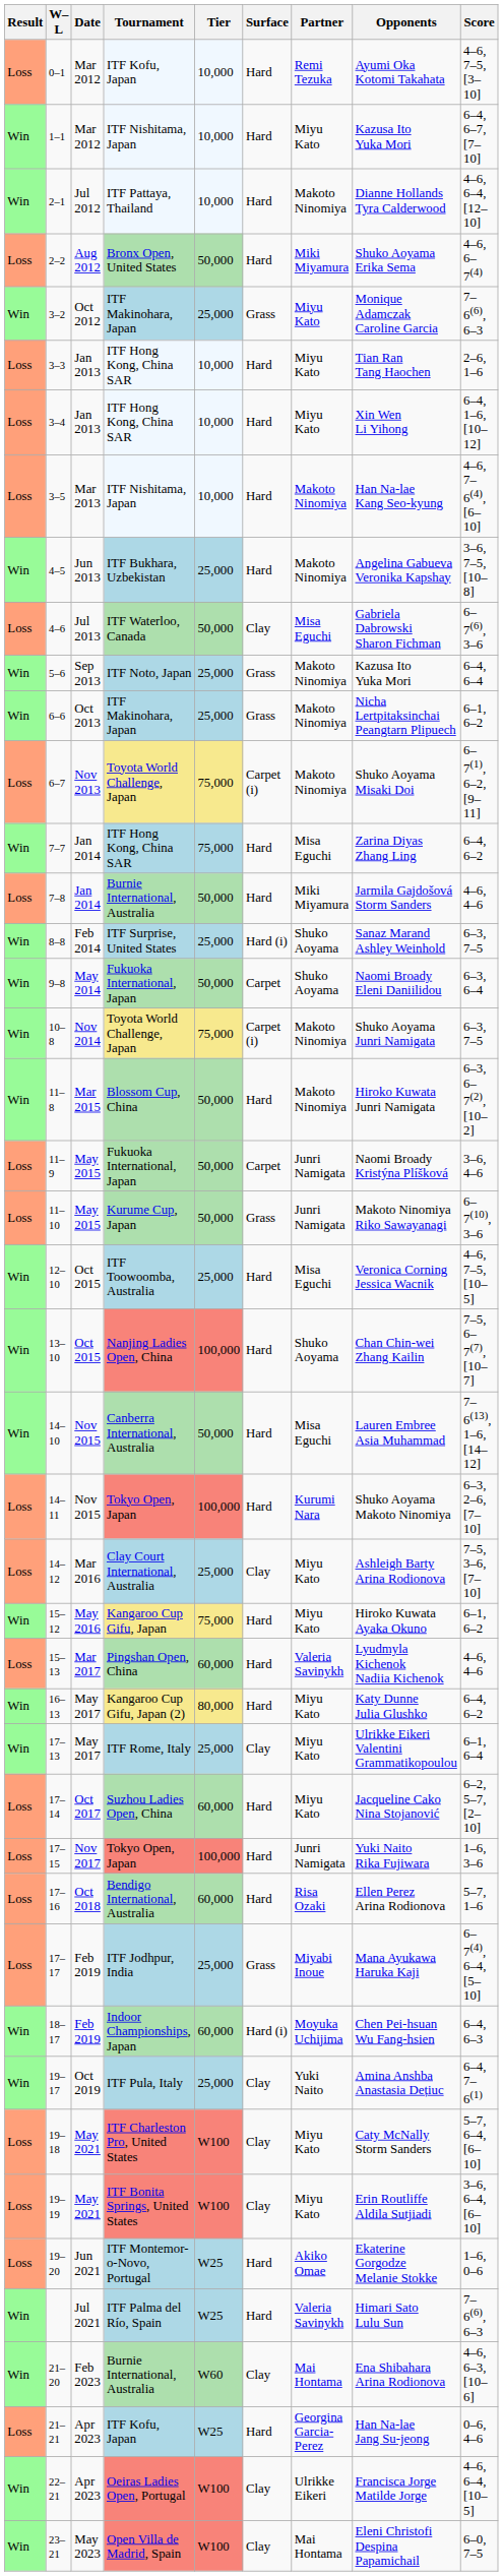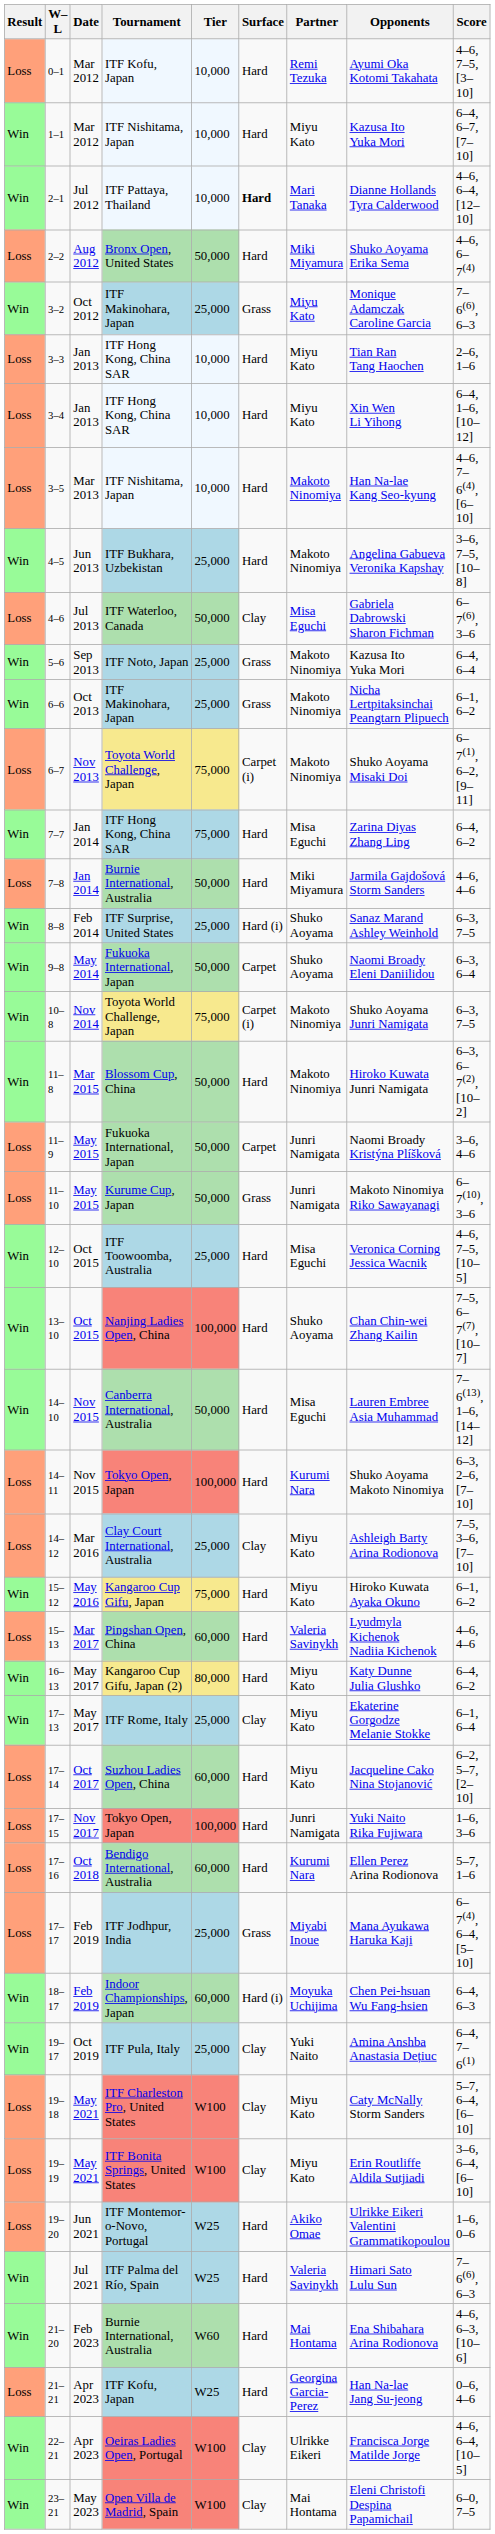 <table class="sortable wikitable">
 <tr>
 <th>Result</th>
 <th class="unsortable">W–L</th>
 <th>Date</th>
 <th>Tournament</th>
 <th>Tier</th>
 <th>Surface</th>
 <th>Partner</th>
 <th>Opponents</th>
 <th class="unsortable">Score</th>
 </tr>
 <tr>
 <td style="background:#ffa07a;">Loss</td>
 <td><small>0–1</small></td>
 <td>Mar 2012</td>
 <td style="background:#f0f8ff;">ITF Kofu, Japan</td>
 <td style="background:#f0f8ff;">10,000</td>
 <td>Hard</td>
 <td> <a href='#'>Remi Tezuka</a></td>
 <td> <a href='#'>Ayumi Oka</a> <br>  <a href='#'>Kotomi Takahata</a></td>
 <td>4–6, 7–5, [3–10]</td>
 </tr>
 <tr>
 <td style="background:#98fb98;">Win</td>
 <td><small>1–1</small></td>
 <td>Mar 2012</td>
 <td style="background:#f0f8ff;">ITF Nishitama, Japan</td>
 <td style="background:#f0f8ff;">10,000</td>
 <td>Hard</td>
 <td> Miyu Kato</td>
 <td> <a href='#'>Kazusa Ito</a> <br>  <a href='#'>Yuka Mori</a></td>
 <td>6–4, 6–7, [7–10]</td>
 </tr>
 <tr>
 <td style="background:#98fb98;">Win</td>
 <td><small>2–1</small></td>
 <td>Jul 2012</td>
 <td style="background:#f0f8ff;">ITF Pattaya, Thailand</td>
 <td style="background:#f0f8ff;">10,000</td>
-<td>Hard</td>
-<td> Makoto Ninomiya</td>
+<td><strong>Hard</strong></td>
+<td> <a href='#'>Mari Tanaka</a></td>
 <td> <a href='#'>Dianne Hollands</a> <br>  <a href='#'>Tyra Calderwood</a></td>
 <td>4–6, 6–4, [12–10]</td>
 </tr>
 <tr>
 <td style="background:#ffa07a;">Loss</td>
 <td><small>2–2</small></td>
 <td><a href='#'>Aug 2012</a></td>
 <td style="background:#addfad;"><a href='#'>Bronx Open</a>, United States</td>
 <td style="background:#addfad;">50,000</td>
 <td>Hard</td>
 <td> <a href='#'>Miki Miyamura</a></td>
 <td> <a href='#'>Shuko Aoyama</a> <br>  <a href='#'>Erika Sema</a></td>
 <td>4–6, 6–7<sup>(4)</sup></td>
 </tr>
 <tr>
 <td style="background:#98fb98;">Win</td>
 <td><small>3–2</small></td>
 <td>Oct 2012</td>
 <td style="background:lightblue;">ITF Makinohara, Japan</td>
 <td style="background:lightblue;">25,000</td>
 <td>Grass</td>
 <td> <a href='#'>Miyu Kato</a></td>
 <td> <a href='#'>Monique Adamczak</a> <br>  <a href='#'>Caroline Garcia</a></td>
 <td>7–6<sup>(6)</sup>, 6–3</td>
 </tr>
 <tr>
 <td style="background:#ffa07a;">Loss</td>
 <td><small>3–3</small></td>
 <td>Jan 2013</td>
 <td style="background:#f0f8ff;">ITF Hong Kong, China SAR</td>
 <td style="background:#f0f8ff;">10,000</td>
 <td>Hard</td>
 <td> Miyu Kato</td>
 <td> <a href='#'>Tian Ran</a> <br>  <a href='#'>Tang Haochen</a></td>
 <td>2–6, 1–6</td>
 </tr>
 <tr>
 <td style="background:#ffa07a;">Loss</td>
 <td><small>3–4</small></td>
 <td>Jan 2013</td>
 <td style="background:#f0f8ff;">ITF Hong Kong, China SAR</td>
 <td style="background:#f0f8ff;">10,000</td>
 <td>Hard</td>
 <td> Miyu Kato</td>
 <td> <a href='#'>Xin Wen</a> <br>  <a href='#'>Li Yihong</a></td>
 <td>6–4, 1–6, [10–12]</td>
 </tr>
 <tr>
 <td style="background:#ffa07a;">Loss</td>
 <td><small>3–5</small></td>
 <td>Mar 2013</td>
 <td style="background:#f0f8ff;">ITF Nishitama, Japan</td>
 <td style="background:#f0f8ff;">10,000</td>
 <td>Hard</td>
 <td> <a href='#'>Makoto Ninomiya</a></td>
 <td> <a href='#'>Han Na-lae</a> <br>  <a href='#'>Kang Seo-kyung</a></td>
 <td>4–6, 7–6<sup>(4)</sup>, [6–10]</td>
 </tr>
 <tr>
 <td style="background:#98fb98;">Win</td>
 <td><small>4–5</small></td>
 <td>Jun 2013</td>
 <td style="background:lightblue;">ITF Bukhara, Uzbekistan</td>
 <td style="background:lightblue;">25,000</td>
 <td>Hard</td>
 <td> Makoto Ninomiya</td>
 <td> <a href='#'>Angelina Gabueva</a> <br>  <a href='#'>Veronika Kapshay</a></td>
 <td>3–6, 7–5, [10–8]</td>
 </tr>
 <tr>
 <td style="background:#ffa07a;">Loss</td>
 <td><small>4–6</small></td>
 <td>Jul 2013</td>
 <td style="background:#addfad;">ITF Waterloo, Canada</td>
 <td style="background:#addfad;">50,000</td>
 <td>Clay</td>
 <td> <a href='#'>Misa Eguchi</a></td>
 <td> <a href='#'>Gabriela Dabrowski</a> <br>  <a href='#'>Sharon Fichman</a></td>
 <td>6–7<sup>(6)</sup>, 3–6</td>
 </tr>
 <tr>
 <td style="background:#98fb98;">Win</td>
 <td><small>5–6</small></td>
 <td>Sep 2013</td>
 <td style="background:lightblue;">ITF Noto, Japan</td>
 <td style="background:lightblue;">25,000</td>
 <td>Grass</td>
 <td> Makoto Ninomiya</td>
 <td> Kazusa Ito <br>  Yuka Mori</td>
 <td>6–4, 6–4</td>
 </tr>
 <tr>
 <td style="background:#98fb98;">Win</td>
 <td><small>6–6</small></td>
 <td>Oct 2013</td>
 <td style="background:lightblue;">ITF Makinohara, Japan</td>
 <td style="background:lightblue;">25,000</td>
 <td>Grass</td>
 <td> Makoto Ninomiya</td>
 <td> <a href='#'>Nicha Lertpitaksinchai</a> <br>  <a href='#'>Peangtarn Plipuech</a></td>
 <td>6–1, 6–2</td>
 </tr>
 <tr>
 <td style="background:#ffa07a;">Loss</td>
 <td><small>6–7</small></td>
 <td><a href='#'>Nov 2013</a></td>
 <td style="background:#f7e98e;"><a href='#'>Toyota World Challenge</a>, Japan</td>
 <td style="background:#f7e98e;">75,000</td>
 <td>Carpet (i)</td>
 <td> Makoto Ninomiya</td>
 <td> Shuko Aoyama <br>  <a href='#'>Misaki Doi</a></td>
 <td>6–7<sup>(1)</sup>, 6–2, [9–11]</td>
 </tr>
 <tr>
 <td style="background:#98fb98;">Win</td>
 <td><small>7–7</small></td>
 <td>Jan 2014</td>
 <td style="background:lightblue;">ITF Hong Kong, China SAR</td>
 <td style="background:lightblue;">75,000</td>
 <td>Hard</td>
 <td> Misa Eguchi</td>
 <td> <a href='#'>Zarina Diyas</a> <br>  <a href='#'>Zhang Ling</a></td>
 <td>6–4, 6–2</td>
 </tr>
 <tr>
 <td style="background:#ffa07a;">Loss</td>
 <td><small>7–8</small></td>
 <td><a href='#'>Jan 2014</a></td>
 <td style="background:#addfad;"><a href='#'>Burnie International</a>, Australia</td>
 <td style="background:#addfad;">50,000</td>
 <td>Hard</td>
 <td> Miki Miyamura</td>
 <td> <a href='#'>Jarmila Gajdošová</a> <br>  <a href='#'>Storm Sanders</a></td>
 <td>4–6, 4–6</td>
 </tr>
 <tr>
 <td style="background:#98fb98;">Win</td>
 <td><small>8–8</small></td>
 <td>Feb 2014</td>
 <td style="background:lightblue;">ITF Surprise, United States</td>
 <td style="background:lightblue;">25,000</td>
 <td>Hard (i)</td>
 <td> Shuko Aoyama</td>
 <td> <a href='#'>Sanaz Marand</a> <br>  <a href='#'>Ashley Weinhold</a></td>
 <td>6–3, 7–5</td>
 </tr>
 <tr>
 <td style="background:#98fb98;">Win</td>
 <td><small>9–8</small></td>
 <td><a href='#'>May 2014</a></td>
 <td style="background:#addfad;"><a href='#'>Fukuoka International</a>, Japan</td>
 <td style="background:#addfad;">50,000</td>
 <td>Carpet</td>
 <td> Shuko Aoyama</td>
 <td> <a href='#'>Naomi Broady</a> <br>  <a href='#'>Eleni Daniilidou</a></td>
 <td>6–3, 6–4</td>
 </tr>
 <tr>
 <td style="background:#98fb98;">Win</td>
 <td><small>10–8</small></td>
 <td><a href='#'>Nov 2014</a></td>
 <td style="background:#f7e98e;">Toyota World Challenge, Japan</td>
 <td style="background:#f7e98e;">75,000</td>
 <td>Carpet (i)</td>
 <td> Makoto Ninomiya</td>
 <td> Shuko Aoyama <br>  <a href='#'>Junri Namigata</a></td>
 <td>6–3, 7–5</td>
 </tr>
 <tr>
 <td style="background:#98fb98;">Win</td>
 <td><small>11–8</small></td>
 <td><a href='#'>Mar 2015</a></td>
 <td style="background:#addfad;"><a href='#'>Blossom Cup</a>, China</td>
 <td style="background:#addfad;">50,000</td>
 <td>Hard</td>
 <td> Makoto Ninomiya</td>
 <td> <a href='#'>Hiroko Kuwata</a> <br>  Junri Namigata</td>
 <td>6–3, 6–7<sup>(2)</sup>, [10–2]</td>
 </tr>
 <tr>
 <td style="background:#ffa07a;">Loss</td>
 <td><small>11–9</small></td>
 <td><a href='#'>May 2015</a></td>
 <td style="background:#addfad;">Fukuoka International, Japan</td>
 <td style="background:#addfad;">50,000</td>
 <td>Carpet</td>
 <td> Junri Namigata</td>
 <td> Naomi Broady <br>  <a href='#'>Kristýna Plíšková</a></td>
 <td>3–6, 4–6</td>
 </tr>
 <tr>
 <td style="background:#ffa07a;">Loss</td>
 <td><small>11–10</small></td>
 <td><a href='#'>May 2015</a></td>
 <td style="background:#addfad;"><a href='#'>Kurume Cup</a>, Japan</td>
 <td style="background:#addfad;">50,000</td>
 <td>Grass</td>
 <td> Junri Namigata</td>
 <td> Makoto Ninomiya <br>  <a href='#'>Riko Sawayanagi</a></td>
 <td>6–7<sup>(10)</sup>, 3–6</td>
 </tr>
 <tr>
 <td style="background:#98fb98;">Win</td>
 <td><small>12–10</small></td>
 <td>Oct 2015</td>
 <td style="background:lightblue;">ITF Toowoomba, Australia</td>
 <td style="background:lightblue;">25,000</td>
 <td>Hard</td>
 <td> Misa Eguchi</td>
 <td> <a href='#'>Veronica Corning</a> <br>  <a href='#'>Jessica Wacnik</a></td>
 <td>4–6, 7–5, [10–5]</td>
 </tr>
 <tr>
 <td style="background:#98fb98;">Win</td>
 <td><small>13–10</small></td>
 <td><a href='#'>Oct 2015</a></td>
 <td style="background:#f88379;"><a href='#'>Nanjing Ladies Open</a>, China</td>
 <td style="background:#f88379;">100,000</td>
 <td>Hard</td>
 <td> Shuko Aoyama</td>
 <td> <a href='#'>Chan Chin-wei</a> <br>  <a href='#'>Zhang Kailin</a></td>
 <td>7–5, 6–7<sup>(7)</sup>, [10–7]</td>
 </tr>
 <tr>
 <td style="background:#98fb98;">Win</td>
 <td><small>14–10</small></td>
 <td><a href='#'>Nov 2015</a></td>
 <td style="background:#addfad;"><a href='#'>Canberra International</a>, Australia</td>
 <td style="background:#addfad;">50,000</td>
 <td>Hard</td>
 <td> Misa Eguchi</td>
 <td> <a href='#'>Lauren Embree</a> <br>  <a href='#'>Asia Muhammad</a></td>
 <td>7–6<sup>(13)</sup>, 1–6, [14–12]</td>
 </tr>
 <tr>
 <td style="background:#ffa07a;">Loss</td>
 <td><small>14–11</small></td>
 <td>Nov 2015</td>
 <td style="background:#f88379;"><a href='#'>Tokyo Open</a>, Japan</td>
 <td style="background:#f88379;">100,000</td>
 <td>Hard</td>
 <td> <a href='#'>Kurumi Nara</a></td>
 <td> Shuko Aoyama <br>  Makoto Ninomiya</td>
 <td>6–3, 2–6, [7–10]</td>
 </tr>
 <tr>
 <td style="background:#ffa07a;">Loss</td>
 <td><small>14–12</small></td>
 <td>Mar 2016</td>
 <td style="background:lightblue;"><a href='#'>Clay Court International</a>, Australia</td>
 <td style="background:lightblue;">25,000</td>
 <td>Clay</td>
 <td> Miyu Kato</td>
 <td> <a href='#'>Ashleigh Barty</a> <br>  <a href='#'>Arina Rodionova</a></td>
 <td>7–5, 3–6, [7–10]</td>
 </tr>
 <tr>
 <td style="background:#98fb98;">Win</td>
 <td><small>15–12</small></td>
 <td><a href='#'>May 2016</a></td>
 <td style="background:#f7e98e;"><a href='#'>Kangaroo Cup Gifu</a>, Japan</td>
 <td style="background:#f7e98e;">75,000</td>
 <td>Hard</td>
 <td> Miyu Kato</td>
 <td> Hiroko Kuwata <br>  <a href='#'>Ayaka Okuno</a></td>
 <td>6–1, 6–2</td>
 </tr>
 <tr>
 <td style="background:#ffa07a;">Loss</td>
 <td><small>15–13</small></td>
 <td><a href='#'>Mar 2017</a></td>
 <td style="background:#addfad;"><a href='#'>Pingshan Open</a>, China</td>
 <td style="background:#addfad;">60,000</td>
 <td>Hard</td>
 <td> <a href='#'>Valeria Savinykh</a></td>
 <td> <a href='#'>Lyudmyla Kichenok</a> <br>  <a href='#'>Nadiia Kichenok</a></td>
 <td>4–6, 4–6</td>
 </tr>
 <tr>
 <td style="background:#98fb98;">Win</td>
 <td><small>16–13</small></td>
 <td>May 2017</td>
 <td style="background:#f7e98e;">Kangaroo Cup Gifu, Japan (2)</td>
 <td style="background:#f7e98e;">80,000</td>
 <td>Hard</td>
 <td> Miyu Kato</td>
 <td> <a href='#'>Katy Dunne</a> <br>  <a href='#'>Julia Glushko</a></td>
 <td>6–4, 6–2</td>
 </tr>
 <tr>
 <td style="background:#98fb98;">Win</td>
 <td><small>17–13</small></td>
 <td>May 2017</td>
 <td style="background:lightblue;">ITF Rome, Italy</td>
 <td style="background:lightblue;">25,000</td>
 <td>Clay</td>
 <td> Miyu Kato</td>
-<td> <a href='#'>Ulrikke Eikeri</a> <br>  <a href='#'>Valentini Grammatikopoulou</a></td>
+<td> <a href='#'>Ekaterine Gorgodze</a> <br>  <a href='#'>Melanie Stokke</a></td>
 <td>6–1, 6–4</td>
 </tr>
 <tr>
 <td style="background:#ffa07a;">Loss</td>
 <td><small>17–14</small></td>
 <td><a href='#'>Oct 2017</a></td>
 <td style="background:#addfad;"><a href='#'>Suzhou Ladies Open</a>, China</td>
 <td style="background:#addfad;">60,000</td>
 <td>Hard</td>
 <td> Miyu Kato</td>
 <td> <a href='#'>Jacqueline Cako</a> <br>  <a href='#'>Nina Stojanović</a></td>
 <td>6–2, 5–7, [2–10]</td>
 </tr>
 <tr>
 <td style="background:#ffa07a;">Loss</td>
 <td><small>17–15</small></td>
 <td><a href='#'>Nov 2017</a></td>
 <td style="background:#f88379;">Tokyo Open, Japan</td>
 <td style="background:#f88379;">100,000</td>
 <td>Hard</td>
 <td> Junri Namigata</td>
 <td> <a href='#'>Yuki Naito</a> <br>  <a href='#'>Rika Fujiwara</a></td>
 <td>1–6, 3–6</td>
 </tr>
 <tr>
 <td style="background:#ffa07a;">Loss</td>
 <td><small>17–16</small></td>
 <td><a href='#'>Oct 2018</a></td>
 <td style="background:#addfad;"><a href='#'>Bendigo International</a>, Australia</td>
 <td style="background:#addfad;">60,000</td>
 <td>Hard</td>
-<td> <a href='#'>Risa Ozaki</a></td>
+<td> <a href='#'>Kurumi Nara</a></td>
 <td> <a href='#'>Ellen Perez</a> <br>  Arina Rodionova</td>
 <td>5–7, 1–6</td>
 </tr>
 <tr>
 <td style="background:#ffa07a;">Loss</td>
 <td><small>17–17</small></td>
 <td>Feb 2019</td>
 <td style="background:lightblue;">ITF Jodhpur, India</td>
 <td style="background:lightblue;">25,000</td>
 <td>Grass</td>
 <td> <a href='#'>Miyabi Inoue</a></td>
 <td> <a href='#'>Mana Ayukawa</a> <br>  <a href='#'>Haruka Kaji</a></td>
 <td>6–7<sup>(4)</sup>, 6–4, [5–10]</td>
 </tr>
 <tr>
 <td style="background:#98fb98;">Win</td>
 <td><small>18–17</small></td>
 <td><a href='#'>Feb 2019</a></td>
 <td style="background:#addfad;"><a href='#'>Indoor Championships</a>, Japan</td>
 <td style="background:#addfad;">60,000</td>
 <td>Hard (i)</td>
 <td> <a href='#'>Moyuka Uchijima</a></td>
 <td> <a href='#'>Chen Pei-hsuan</a> <br>  <a href='#'>Wu Fang-hsien</a></td>
 <td>6–4, 6–3</td>
 </tr>
 <tr>
 <td style="background:#98fb98;">Win</td>
 <td><small>19–17</small></td>
 <td>Oct 2019</td>
 <td style="background:lightblue;">ITF Pula, Italy</td>
 <td style="background:lightblue;">25,000</td>
 <td>Clay</td>
 <td> Yuki Naito</td>
 <td> <a href='#'>Amina Anshba</a> <br>  <a href='#'>Anastasia Dețiuc</a></td>
 <td>6–4, 7–6<sup>(1)</sup></td>
 </tr>
 <tr>
 <td style="background:#ffa07a;">Loss</td>
 <td><small>19–18</small></td>
 <td><a href='#'>May 2021</a></td>
 <td style="background:#f88379;"><a href='#'>ITF Charleston Pro</a>, United States</td>
 <td style="background:#f88379;">W100</td>
 <td>Clay</td>
 <td> Miyu Kato</td>
 <td> <a href='#'>Caty McNally</a> <br>  Storm Sanders</td>
 <td>5–7, 6–4, [6–10]</td>
 </tr>
 <tr>
 <td style="background:#ffa07a;">Loss</td>
 <td><small>19–19</small></td>
 <td><a href='#'>May 2021</a></td>
 <td style="background:#f88379;"><a href='#'>ITF Bonita Springs</a>, United States</td>
 <td style="background:#f88379;">W100</td>
 <td>Clay</td>
 <td> Miyu Kato</td>
 <td> <a href='#'>Erin Routliffe</a> <br>  <a href='#'>Aldila Sutjiadi</a></td>
 <td>3–6, 6–4, [6–10]</td>
 </tr>
 <tr>
 <td style="background:#ffa07a;">Loss</td>
 <td><small>19–20</small></td>
 <td>Jun 2021</td>
 <td style="background:lightblue;">ITF Montemor-o-Novo, Portugal</td>
 <td style="background:lightblue;">W25</td>
 <td>Hard</td>
 <td> <a href='#'>Akiko Omae</a></td>
-<td> <a href='#'>Ekaterine Gorgodze</a> <br>  <a href='#'>Melanie Stokke</a></td>
+<td> <a href='#'>Ulrikke Eikeri</a> <br>  <a href='#'>Valentini Grammatikopoulou</a></td>
 <td>1–6, 0–6</td>
 </tr>
 <tr>
 <td style="background:#98fb98;">Win</td>
 <td><small></small></td>
 <td>Jul 2021</td>
 <td style="background:lightblue;">ITF Palma del Río, Spain</td>
 <td style="background:lightblue;">W25</td>
 <td>Hard</td>
 <td> <a href='#'>Valeria Savinykh</a></td>
 <td> <a href='#'>Himari Sato</a> <br>  <a href='#'>Lulu Sun</a></td>
 <td>7–6<sup>(6)</sup>, 6–3</td>
 </tr>
 <tr>
 <td style="background:#98fb98;">Win</td>
 <td><small>21–20</small></td>
 <td>Feb 2023</td>
 <td style="background:#addfad;">Burnie International, Australia</td>
 <td style="background:#addfad;">W60</td>
-<td>Clay</td>
+<td>Hard</td>
 <td> <a href='#'>Mai Hontama</a></td>
 <td> <a href='#'>Ena Shibahara</a> <br>  <a href='#'>Arina Rodionova</a></td>
 <td>4–6, 6–3, [10–6]</td>
 </tr>
 <tr>
 <td style="background:#ffa07a;">Loss</td>
 <td><small>21–21</small></td>
 <td>Apr 2023</td>
 <td style="background:lightblue;">ITF Kofu, Japan</td>
 <td style="background:lightblue;">W25</td>
 <td>Hard</td>
 <td> <a href='#'>Georgina Garcia-Perez</a></td>
 <td> <a href='#'>Han Na-lae</a> <br>  <a href='#'>Jang Su-jeong</a></td>
 <td>0–6, 4–6</td>
 </tr>
 <tr>
 <td style="background:#98fb98;">Win</td>
 <td><small>22–21</small></td>
 <td>Apr 2023</td>
 <td style="background:#f88379;"><a href='#'>Oeiras Ladies Open</a>, Portugal</td>
 <td style="background:#f88379;">W100</td>
 <td>Clay</td>
 <td> Ulrikke Eikeri</td>
 <td> <a href='#'>Francisca Jorge</a> <br>  <a href='#'>Matilde Jorge</a></td>
 <td>4–6, 6–4, [10–5]</td>
 </tr>
 <tr>
 <td style="background:#98fb98;">Win</td>
 <td><small>23–21</small></td>
 <td>May 2023</td>
 <td style="background:#f88379;"><a href='#'>Open Villa de Madrid</a>, Spain</td>
 <td style="background:#f88379;">W100</td>
 <td>Clay</td>
 <td> Mai Hontama</td>
 <td> <a href='#'>Eleni Christofi</a> <br>  <a href='#'>Despina Papamichail</a></td>
 <td>6–0, 7–5</td>
 </tr>
 </table>
